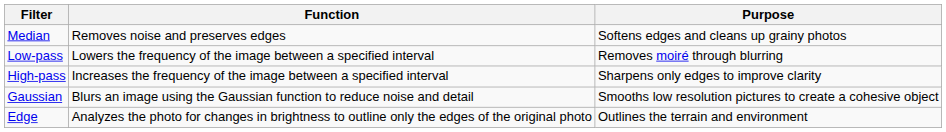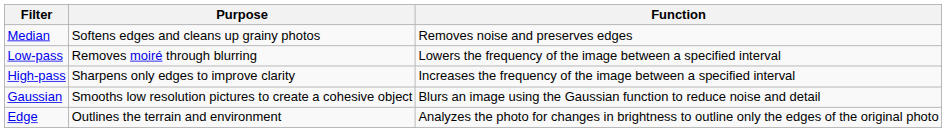 <table class="wikitable">
 <tr>
 <th>Filter</th>
+<th>Purpose</th>
 <th>Function</th>
-<th>Purpose</th>
 </tr>
 <tr>
 <td><a href='#'>Median</a></td>
+<td>Softens edges and cleans up grainy photos</td>
 <td>Removes noise and preserves edges</td>
-<td>Softens edges and cleans up grainy photos</td>
 </tr>
 <tr>
 <td><a href='#'>Low-pass</a></td>
+<td>Removes <a href='#'>moiré</a> through blurring</td>
 <td>Lowers the frequency of the image between a specified interval</td>
-<td>Removes <a href='#'>moiré</a> through blurring</td>
 </tr>
 <tr>
 <td><a href='#'>High-pass</a></td>
+<td>Sharpens only edges to improve clarity</td>
 <td>Increases the frequency of the image between a specified interval</td>
-<td>Sharpens only edges to improve clarity</td>
 </tr>
 <tr>
 <td><a href='#'>Gaussian</a></td>
+<td>Smooths low resolution pictures to create a cohesive object</td>
 <td>Blurs an image using the Gaussian function to reduce noise and detail</td>
-<td>Smooths low resolution pictures to create a cohesive object</td>
 </tr>
 <tr>
 <td><a href='#'>Edge</a></td>
+<td>Outlines the terrain and environment</td>
 <td>Analyzes the photo for changes in brightness to outline only the edges of the original photo</td>
-<td>Outlines the terrain and environment</td>
 </tr>
 </table>
